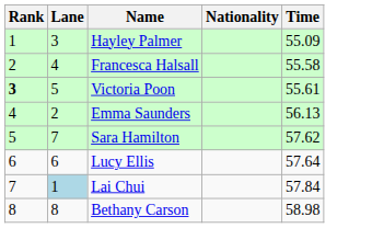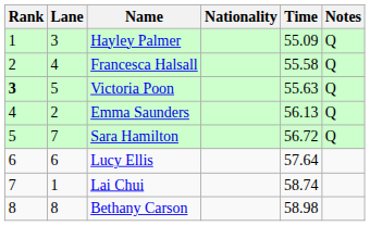 <table class="wikitable">
 <tr>
 <th>Rank</th>
 <th>Lane</th>
 <th>Name</th>
 <th>Nationality</th>
 <th>Time</th>
+<th>Notes</th>
 </tr>
 <tr bgcolor=ccffcc>
 <td>1</td>
 <td>3</td>
 <td><a href='#'>Hayley Palmer</a></td>
 <td></td>
 <td>55.09</td>
+<td>Q</td>
 </tr>
 <tr bgcolor=ccffcc>
 <td>2</td>
 <td>4</td>
 <td><a href='#'>Francesca Halsall</a></td>
 <td></td>
 <td>55.58</td>
+<td>Q</td>
 </tr>
 <tr bgcolor=ccffcc>
 <td><strong>3</strong></td>
 <td>5</td>
 <td><a href='#'>Victoria Poon</a></td>
 <td></td>
-<td>55.61</td>
+<td>55.63</td>
+<td>Q</td>
 </tr>
 <tr bgcolor=ccffcc>
 <td>4</td>
 <td>2</td>
 <td><a href='#'>Emma Saunders</a></td>
 <td></td>
 <td>56.13</td>
+<td>Q</td>
 </tr>
 <tr bgcolor=ccffcc>
 <td>5</td>
 <td>7</td>
 <td><a href='#'>Sara Hamilton</a></td>
 <td></td>
-<td>57.62</td>
+<td>56.72</td>
+<td>Q</td>
 </tr>
 <tr>
 <td>6</td>
 <td>6</td>
 <td><a href='#'>Lucy Ellis</a></td>
 <td></td>
 <td>57.64</td>
+<td></td>
 </tr>
 <tr>
 <td>7</td>
-<td style="background: lightblue;">1</td>
+<td>1</td>
 <td><a href='#'>Lai Chui</a></td>
 <td></td>
-<td>57.84</td>
+<td>58.74</td>
+<td></td>
 </tr>
 <tr>
 <td>8</td>
 <td>8</td>
 <td><a href='#'>Bethany Carson</a></td>
 <td></td>
 <td>58.98</td>
+<td></td>
 </tr>
 </table>
